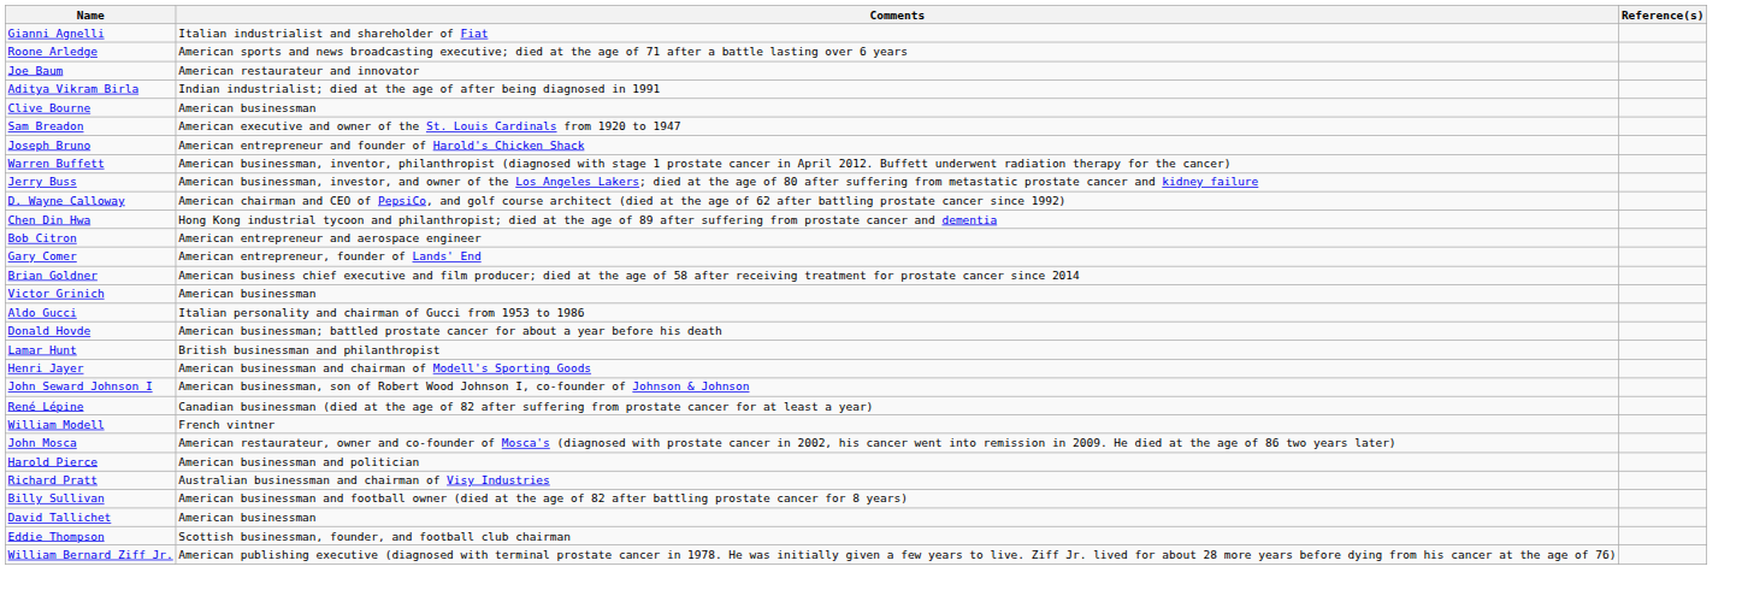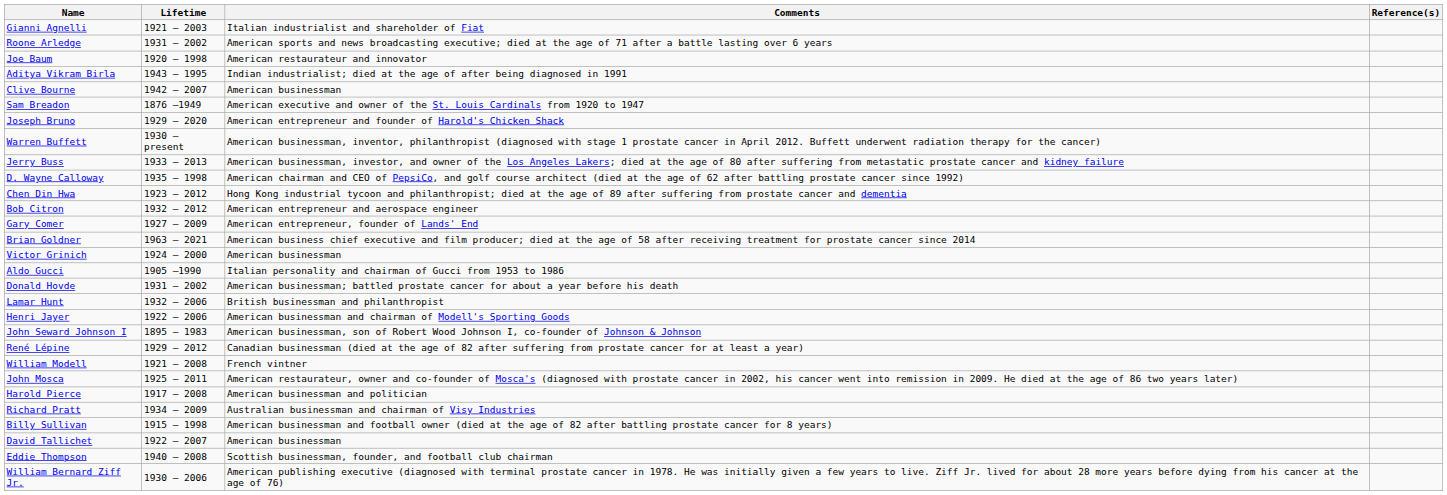 <table class="wikitable">
 <tr>
 <th>Name</th>
+<th>Lifetime</th>
 <th>Comments</th>
 <th>Reference(s)</th>
 </tr>
 <tr>
 <td><a href='#'>Gianni Agnelli</a></td>
+<td>1921 – 2003</td>
 <td>Italian industrialist and shareholder of <a href='#'>Fiat</a></td>
 <td></td>
 </tr>
 <tr>
 <td><a href='#'>Roone Arledge</a></td>
+<td>1931 – 2002</td>
 <td>American sports and news broadcasting executive; died at the age of 71 after a battle lasting over 6 years</td>
 <td></td>
 </tr>
 <tr>
 <td><a href='#'>Joe Baum</a></td>
+<td>1920 – 1998</td>
 <td>American restaurateur and innovator</td>
 <td></td>
 </tr>
 <tr>
 <td><a href='#'>Aditya Vikram Birla</a></td>
+<td>1943 – 1995</td>
 <td>Indian industrialist; died at the age of after being diagnosed in 1991</td>
 <td></td>
 </tr>
 <tr>
 <td><a href='#'>Clive Bourne</a></td>
+<td>1942 – 2007</td>
 <td>American businessman</td>
 <td></td>
 </tr>
 <tr>
 <td><a href='#'>Sam Breadon</a></td>
+<td>1876 –1949</td>
 <td>American executive and owner of the <a href='#'>St. Louis Cardinals</a> from 1920 to 1947</td>
 <td></td>
 </tr>
 <tr>
 <td><a href='#'>Joseph Bruno</a></td>
+<td>1929 – 2020</td>
 <td>American entrepreneur and founder of <a href='#'>Harold's Chicken Shack</a></td>
 <td></td>
 </tr>
 <tr>
 <td><a href='#'>Warren Buffett</a></td>
+<td>1930 – present</td>
 <td>American businessman, inventor, philanthropist (diagnosed with stage 1 prostate cancer in April 2012. Buffett underwent radiation therapy for the cancer)</td>
 <td></td>
 </tr>
 <tr>
 <td><a href='#'>Jerry Buss</a></td>
+<td>1933 – 2013</td>
 <td>American businessman, investor, and owner of the <a href='#'>Los Angeles Lakers</a>; died at the age of 80 after suffering from metastatic prostate cancer and <a href='#'>kidney failure</a></td>
 <td></td>
 </tr>
 <tr>
 <td><a href='#'>D. Wayne Calloway</a></td>
+<td>1935 – 1998</td>
 <td>American chairman and CEO of <a href='#'>PepsiCo</a>, and golf course architect (died at the age of 62 after battling prostate cancer since 1992)</td>
 <td></td>
 </tr>
 <tr>
 <td><a href='#'>Chen Din Hwa</a></td>
+<td>1923 – 2012</td>
 <td>Hong Kong industrial tycoon and philanthropist; died at the age of 89 after suffering from prostate cancer and <a href='#'>dementia</a></td>
 <td></td>
 </tr>
 <tr>
 <td><a href='#'>Bob Citron</a></td>
+<td>1932 – 2012</td>
 <td>American entrepreneur and aerospace engineer</td>
 <td></td>
 </tr>
 <tr>
 <td><a href='#'>Gary Comer</a></td>
+<td>1927 – 2009</td>
 <td>American entrepreneur, founder of <a href='#'>Lands' End</a></td>
 <td></td>
 </tr>
 <tr>
 <td><a href='#'>Brian Goldner</a></td>
+<td>1963 – 2021</td>
 <td>American business chief executive and film producer; died at the age of 58 after receiving treatment for prostate cancer since 2014</td>
 <td></td>
 </tr>
 <tr>
 <td><a href='#'>Victor Grinich</a></td>
+<td>1924 – 2000</td>
 <td>American businessman</td>
 <td></td>
 </tr>
 <tr>
 <td><a href='#'>Aldo Gucci</a></td>
+<td>1905 –1990</td>
 <td>Italian personality and chairman of Gucci from 1953 to 1986</td>
 <td></td>
 </tr>
 <tr>
 <td><a href='#'>Donald Hovde</a></td>
+<td>1931 – 2002</td>
 <td>American businessman; battled prostate cancer for about a year before his death</td>
 <td></td>
 </tr>
 <tr>
 <td><a href='#'>Lamar Hunt</a></td>
+<td>1932 – 2006</td>
 <td>British businessman and philanthropist</td>
 <td></td>
 </tr>
 <tr>
 <td><a href='#'>Henri Jayer</a></td>
+<td>1922 – 2006</td>
 <td>American businessman and chairman of <a href='#'>Modell's Sporting Goods</a></td>
 <td></td>
 </tr>
 <tr>
 <td><a href='#'>John Seward Johnson I</a></td>
+<td>1895 – 1983</td>
 <td>American businessman, son of Robert Wood Johnson I, co-founder of <a href='#'>Johnson & Johnson</a></td>
 <td></td>
 </tr>
 <tr>
 <td><a href='#'>René Lépine</a></td>
+<td>1929 – 2012</td>
 <td>Canadian businessman (died at the age of 82 after suffering from prostate cancer for at least a year)</td>
 <td></td>
 </tr>
 <tr>
 <td><a href='#'>William Modell</a></td>
+<td>1921 – 2008</td>
 <td>French vintner</td>
 <td></td>
 </tr>
 <tr>
 <td><a href='#'>John Mosca</a></td>
+<td>1925 – 2011</td>
 <td>American restaurateur, owner and co-founder of <a href='#'>Mosca's</a> (diagnosed with prostate cancer in 2002, his cancer went into remission in 2009. He died at the age of 86 two years later)</td>
 <td></td>
 </tr>
 <tr>
 <td><a href='#'>Harold Pierce</a></td>
+<td>1917 – 2008</td>
 <td>American businessman and politician</td>
 <td></td>
 </tr>
 <tr>
 <td><a href='#'>Richard Pratt</a></td>
+<td>1934 – 2009</td>
 <td>Australian businessman and chairman of <a href='#'>Visy Industries</a></td>
 <td></td>
 </tr>
 <tr>
 <td><a href='#'>Billy Sullivan</a></td>
+<td>1915 – 1998</td>
 <td>American businessman and football owner (died at the age of 82 after battling prostate cancer for 8 years)</td>
 <td></td>
 </tr>
 <tr>
 <td><a href='#'>David Tallichet</a></td>
+<td>1922 – 2007</td>
 <td>American businessman</td>
 <td></td>
 </tr>
 <tr>
 <td><a href='#'>Eddie Thompson</a></td>
+<td>1940 – 2008</td>
 <td>Scottish businessman, founder, and football club chairman</td>
 <td></td>
 </tr>
 <tr>
 <td><a href='#'>William Bernard Ziff Jr.</a></td>
+<td>1930 – 2006</td>
 <td>American publishing executive (diagnosed with terminal prostate cancer in 1978. He was initially given a few years to live. Ziff Jr. lived for about 28 more years before dying from his cancer at the age of 76)</td>
 <td></td>
 </tr>
 </table>
